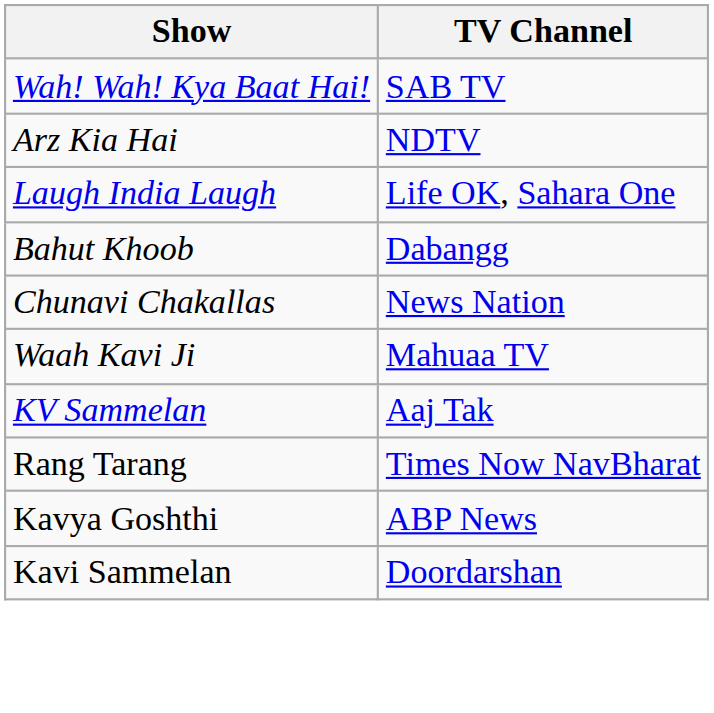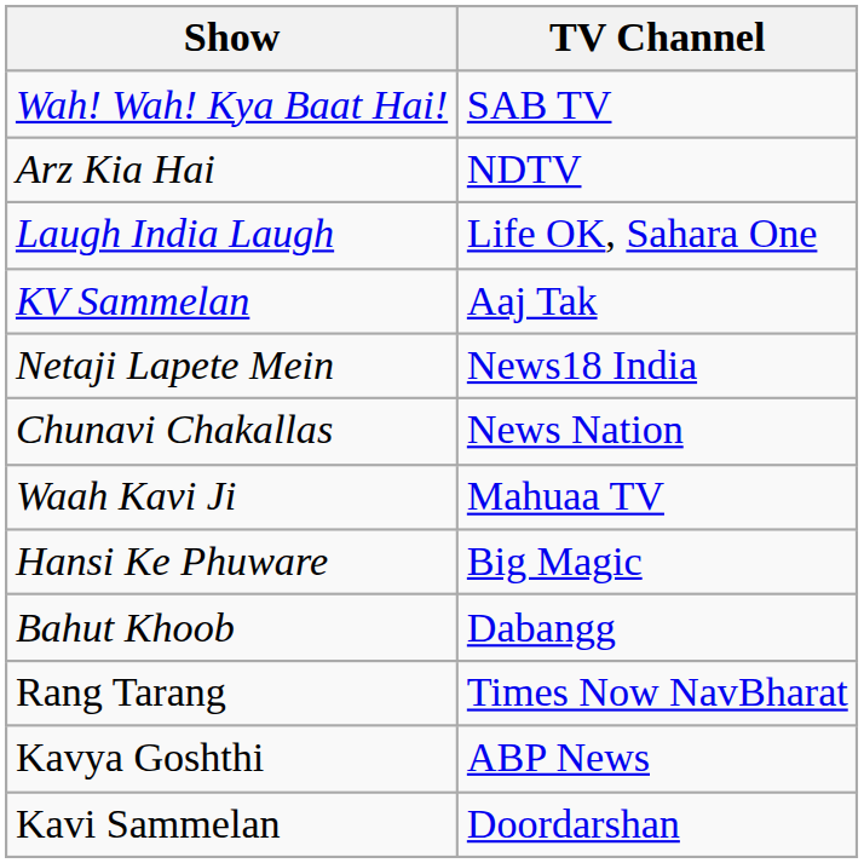 <table class="wikitable sortable">
 <tr>
 <th>Show</th>
 <th>TV Channel</th>
 </tr>
 <tr>
 <td><em><a href='#'>Wah! Wah! Kya Baat Hai!</a></em></td>
 <td><a href='#'>SAB TV</a></td>
 </tr>
 <tr>
 <td><em>Arz Kia Hai</em></td>
 <td><a href='#'>NDTV</a></td>
 </tr>
 <tr>
 <td><em><a href='#'>Laugh India Laugh</a></em></td>
 <td><a href='#'>Life OK</a>, <a href='#'>Sahara One</a></td>
 </tr>
 <tr>
-<td><em>Bahut Khoob</em></td>
-<td><a href='#'>Dabangg</a></td>
+<td><em><a href='#'>KV Sammelan</a></em></td>
+<td><a href='#'>Aaj Tak</a></td>
+</tr>
+<tr>
+<td><em>Netaji Lapete Mein</em></td>
+<td><a href='#'>News18 India</a></td>
 </tr>
 <tr>
 <td><em>Chunavi Chakallas </em></td>
 <td><a href='#'>News Nation</a></td>
 </tr>
 <tr>
 <td><em>Waah Kavi Ji</em></td>
 <td><a href='#'>Mahuaa TV</a></td>
 </tr>
 <tr>
-<td><em><a href='#'>KV Sammelan</a></em></td>
-<td><a href='#'>Aaj Tak</a></td>
+<td><em>Hansi Ke Phuware</em></td>
+<td><a href='#'>Big Magic</a></td>
+</tr>
+<tr>
+<td><em>Bahut Khoob</em></td>
+<td><a href='#'>Dabangg</a></td>
 </tr>
 <tr>
 <td>Rang Tarang</td>
 <td><a href='#'>Times Now NavBharat</a></td>
 </tr>
 <tr>
 <td>Kavya Goshthi</td>
 <td><a href='#'>ABP News</a></td>
 </tr>
 <tr>
 <td>Kavi Sammelan</td>
 <td><a href='#'>Doordarshan</a></td>
 </tr>
 </table>
